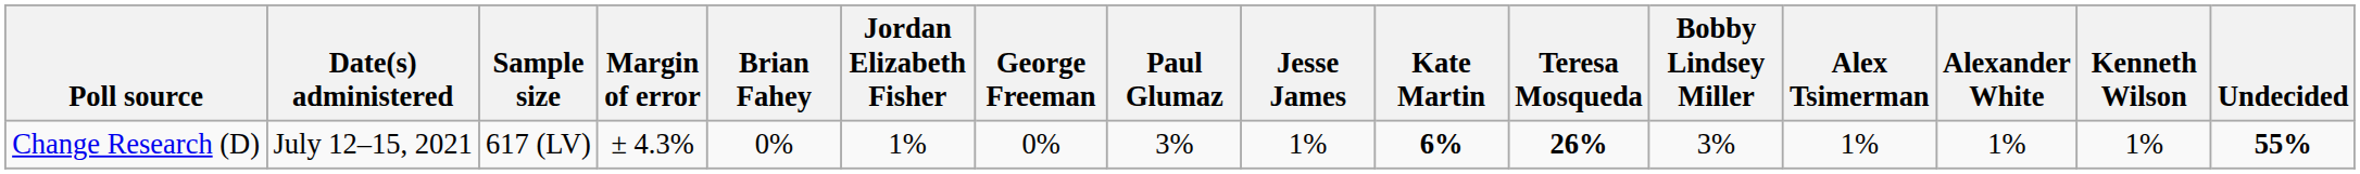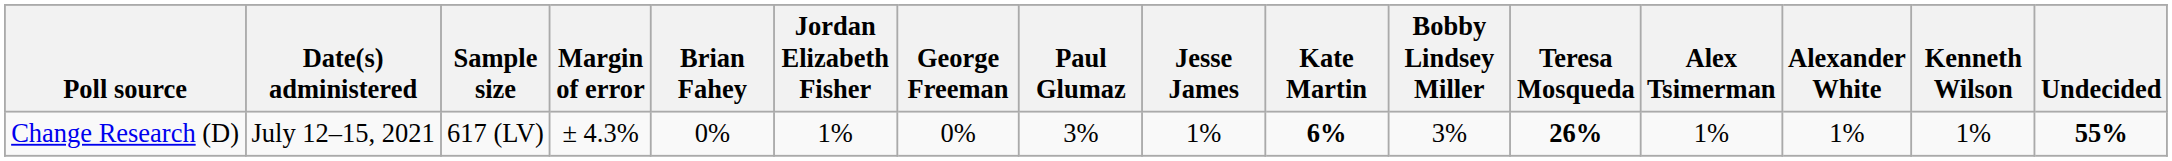 <table class="wikitable" style="font-size:90%;text-align:center;">
 <tr valign=bottom>
 <th>Poll source</th>
 <th>Date(s)<br>administered</th>
 <th>Sample<br>size</th>
 <th>Margin<br>of error</th>
 <th style="width:60px;">Brian<br>Fahey</th>
 <th style="width:60px;">Jordan<br>Elizabeth<br>Fisher</th>
 <th style="width:60px;">George<br>Freeman</th>
 <th style="width:60px;">Paul<br>Glumaz</th>
 <th style="width:60px;">Jesse<br>James</th>
 <th style="width:60px;">Kate<br>Martin</th>
+<th style="width:60px;">Bobby<br>Lindsey<br>Miller</th>
 <th style="width:60px;">Teresa<br>Mosqueda</th>
-<th style="width:60px;">Bobby<br>Lindsey<br>Miller</th>
 <th style="width:60px;">Alex<br>Tsimerman</th>
 <th style="width:60px;">Alexander<br>White</th>
 <th style="width:60px;">Kenneth<br>Wilson</th>
 <th>Undecided</th>
 </tr>
 <tr>
 <td style="text-align:left;"><a href='#'>Change Research</a> (D)</td>
 <td>July 12–15, 2021</td>
 <td>617 (LV)</td>
 <td>± 4.3%</td>
 <td>0%</td>
 <td>1%</td>
 <td>0%</td>
 <td>3%</td>
 <td>1%</td>
 <td><strong>6%</strong></td>
+<td>3%</td>
 <td><strong>26%</strong></td>
-<td>3%</td>
 <td>1%</td>
 <td>1%</td>
 <td>1%</td>
 <td><strong>55%</strong></td>
 </tr>
 </table>
